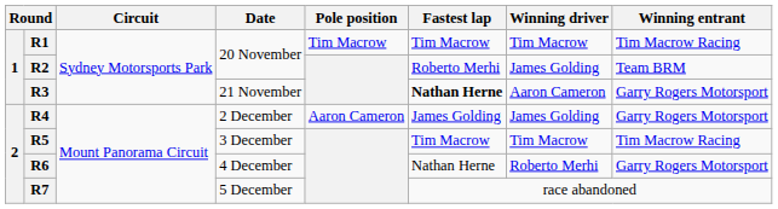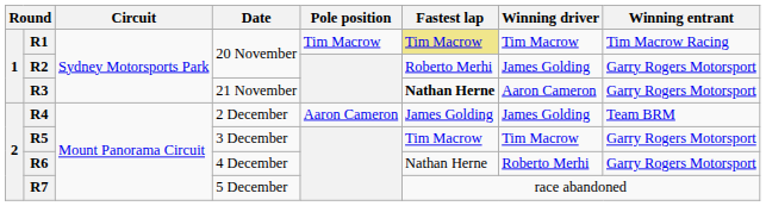 <table class="wikitable" style="font-size:85%">
 <tr>
 <th colspan="2">Round</th>
 <th>Circuit</th>
 <th>Date</th>
 <th>Pole position</th>
 <th>Fastest lap</th>
 <th>Winning driver</th>
 <th>Winning entrant</th>
 </tr>
 <tr>
 <th rowspan="3">1</th>
 <th>R1</th>
 <td rowspan="3"> <a href='#'>Sydney Motorsports Park</a></td>
 <td rowspan="2">20 November</td>
 <td> <a href='#'>Tim Macrow</a></td>
-<td> <a href='#'>Tim Macrow</a></td>
+<td style="background: khaki;"> <a href='#'>Tim Macrow</a></td>
 <td> <a href='#'>Tim Macrow</a></td>
 <td><a href='#'>Tim Macrow Racing</a></td>
 </tr>
 <tr>
 <th>R2</th>
 <th rowspan="2"></th>
 <td> <a href='#'>Roberto Merhi</a></td>
 <td> <a href='#'>James Golding</a></td>
-<td><a href='#'>Team BRM</a></td>
+<td><a href='#'>Garry Rogers Motorsport</a></td>
 </tr>
 <tr>
 <th>R3</th>
 <td>21 November</td>
 <td><strong> Nathan Herne</strong></td>
 <td> <a href='#'>Aaron Cameron</a></td>
 <td><a href='#'>Garry Rogers Motorsport</a></td>
 </tr>
 <tr>
 <th rowspan="4">2</th>
 <th>R4</th>
 <td rowspan="4"> <a href='#'>Mount Panorama Circuit</a></td>
 <td>2 December</td>
 <td> <a href='#'>Aaron Cameron</a></td>
 <td> <a href='#'>James Golding</a></td>
 <td> <a href='#'>James Golding</a></td>
-<td><a href='#'>Garry Rogers Motorsport</a></td>
+<td><a href='#'>Team BRM</a></td>
 </tr>
 <tr>
 <th>R5</th>
 <td>3 December</td>
 <th rowspan="3"></th>
 <td> <a href='#'>Tim Macrow</a></td>
 <td> <a href='#'>Tim Macrow</a></td>
-<td><a href='#'>Tim Macrow Racing</a></td>
+<td><a href='#'>Garry Rogers Motorsport</a></td>
 </tr>
 <tr>
 <th>R6</th>
 <td>4 December</td>
 <td> Nathan Herne</td>
 <td> <a href='#'>Roberto Merhi</a></td>
 <td><a href='#'>Garry Rogers Motorsport</a></td>
 </tr>
 <tr>
 <th>R7</th>
 <td>5 December</td>
 <td colspan=3 align=center>race abandoned</td>
 </tr>
 </table>
